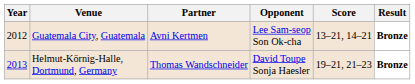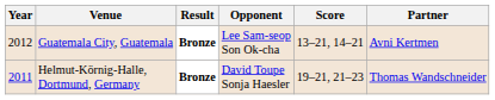 <table class="sortable wikitable" style="font-size: 90%;">
 <tr>
 <th>Year</th>
 <th>Venue</th>
-<th>Partner</th>
+<th>Result</th>
 <th>Opponent</th>
 <th>Score</th>
-<th>Result</th>
+<th>Partner</th>
 </tr>
 <tr style="background:#F3E6D7">
 <td align="center">2012</td>
 <td align="left"><a href='#'>Guatemala City</a>, <a href='#'>Guatemala</a></td>
-<td align="left"> <a href='#'>Avni Kertmen</a></td>
+<td style="text-align:left; background:white"> <strong>Bronze</strong></td>
 <td align="left"> <a href='#'>Lee Sam-seop</a> <br>  Son Ok-cha</td>
 <td align="left">13–21, 14–21</td>
-<td style="text-align:left; background:white"> <strong>Bronze</strong></td>
+<td align="left"> <a href='#'>Avni Kertmen</a></td>
 </tr>
 <tr style="background:#F3E6D7">
-<td align="center"><a href='#'>2013</a></td>
+<td align="center"><a href='#'>2011</a></td>
 <td align="left">Helmut-Körnig-Halle,<br><a href='#'>Dortmund</a>, <a href='#'>Germany</a></td>
-<td align="left"> <a href='#'>Thomas Wandschneider</a></td>
+<td style="text-align:left; background:white"> <strong>Bronze</strong></td>
 <td align="left"> <a href='#'>David Toupe</a> <br>  Sonja Haesler</td>
 <td align="left">19–21, 21–23</td>
-<td style="text-align:left; background:white"> <strong>Bronze</strong></td>
+<td align="left"> <a href='#'>Thomas Wandschneider</a></td>
 </tr>
 </table>
